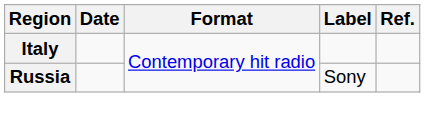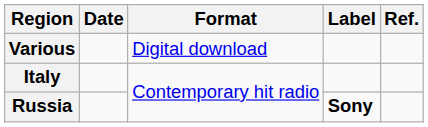 <table class="wikitable plainrowheaders">
 <tr>
 <th scope="col">Region</th>
 <th scope="col">Date</th>
 <th scope="col">Format</th>
 <th scope="col">Label</th>
 <th scope="col">Ref.</th>
+</tr>
+<tr>
+<th scope="row">Various</th>
+<td></td>
+<td><a href='#'>Digital download</a></td>
+<td></td>
+<td></td>
 </tr>
 <tr>
 <th scope="row">Italy</th>
 <td></td>
 <td rowspan="2"><a href='#'>Contemporary hit radio</a></td>
 <td></td>
 <td></td>
 </tr>
 <tr>
 <th scope="row">Russia</th>
 <td></td>
-<td>Sony</td>
+<td><strong>Sony</strong></td>
 <td></td>
 </tr>
 </table>
